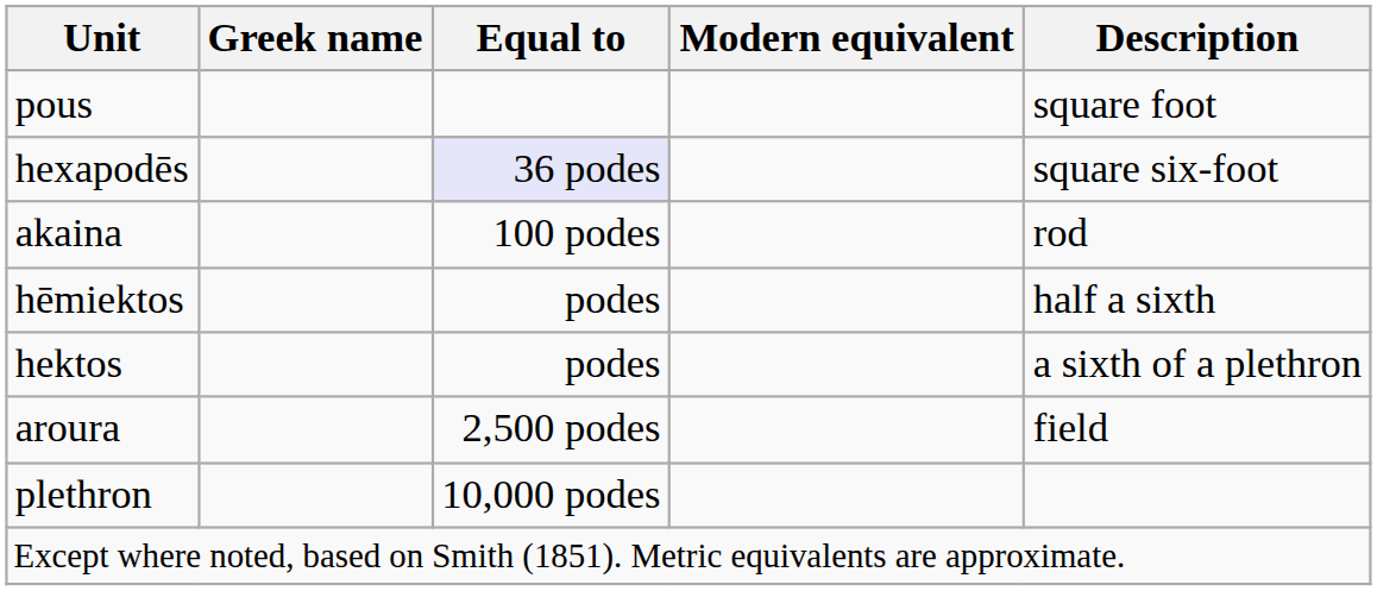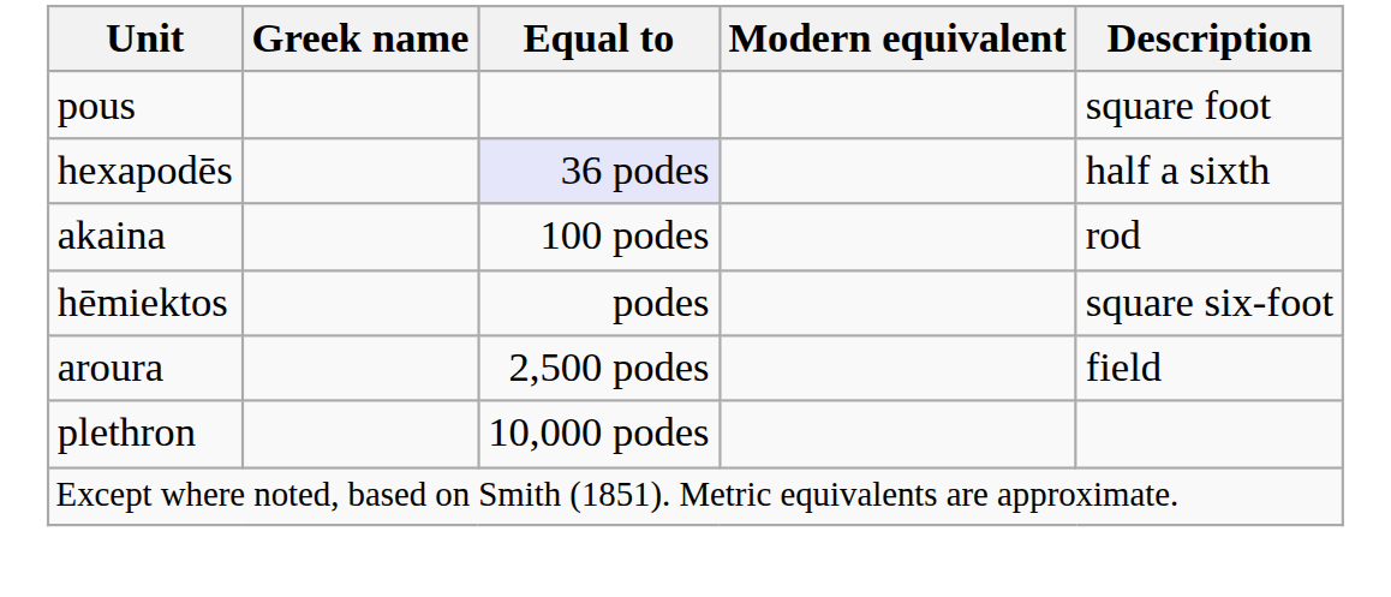 <table class="wikitable" style="margin: 1em auto 1em auto">
 <tr>
 <th>Unit</th>
 <th>Greek name</th>
 <th>Equal to</th>
 <th>Modern equivalent</th>
 <th>Description</th>
 </tr>
 <tr>
 <td>pous</td>
 <td></td>
 <td></td>
 <td align="right"></td>
 <td>square foot</td>
 </tr>
 <tr>
 <td>hexapodēs</td>
 <td></td>
 <td align="right" style="background: lavender;">36 podes</td>
 <td align="right"></td>
-<td>square six-foot</td>
+<td>half a sixth</td>
 </tr>
 <tr>
 <td>akaina</td>
 <td></td>
 <td align="right">100 podes</td>
 <td align="right"></td>
 <td>rod</td>
 </tr>
 <tr>
 <td>hēmiektos</td>
 <td></td>
 <td align="right"> podes</td>
 <td align="right"></td>
-<td>half a sixth</td>
-</tr>
-<tr>
-<td>hektos</td>
-<td></td>
-<td align="right"> podes</td>
-<td align="right"></td>
-<td>a sixth of a plethron</td>
+<td>square six-foot</td>
 </tr>
 <tr>
 <td>aroura</td>
 <td></td>
 <td align="right">2,500 podes</td>
 <td align="right"></td>
 <td>field</td>
 </tr>
 <tr>
 <td>plethron</td>
 <td></td>
 <td align="right">10,000 podes</td>
 <td align="right"></td>
 <td></td>
 </tr>
 <tr>
 <td colspan=5 style= "font-size:smaller">Except where noted, based on Smith (1851). Metric equivalents are approximate.</td>
 </tr>
 </table>
